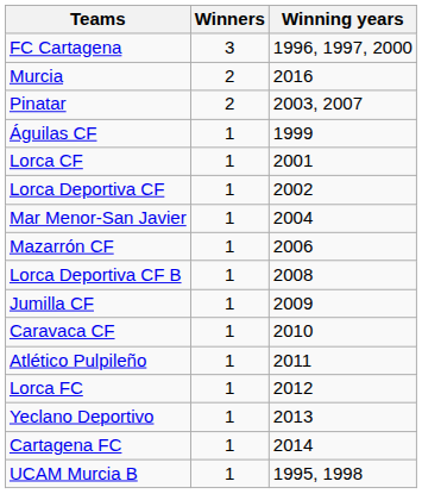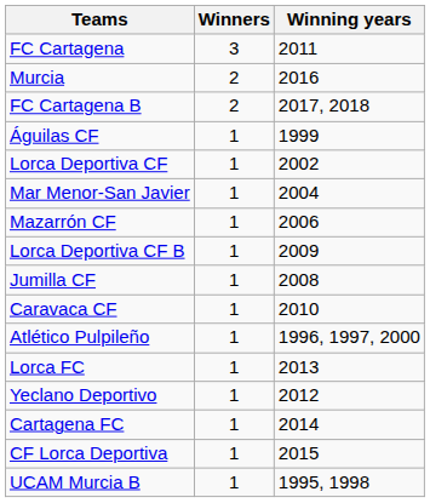 <table class="wikitable sortable">
 <tr>
 <th>Teams</th>
 <th>Winners</th>
 <th>Winning years</th>
 </tr>
 <tr>
 <td><a href='#'>FC Cartagena</a></td>
 <td align=center>3</td>
-<td>1996, 1997, 2000</td>
+<td>2011</td>
 </tr>
 <tr>
 <td><a href='#'>Murcia</a></td>
 <td align=center>2</td>
 <td>2016</td>
 </tr>
 <tr>
-<td><a href='#'>Pinatar</a></td>
+<td><a href='#'>FC Cartagena B</a></td>
 <td align=center>2</td>
-<td>2003, 2007</td>
+<td>2017, 2018</td>
 </tr>
 <tr>
 <td><a href='#'>Águilas CF</a></td>
 <td align=center>1</td>
 <td>1999</td>
-</tr>
-<tr>
-<td><a href='#'>Lorca CF</a></td>
-<td align=center>1</td>
-<td>2001</td>
 </tr>
 <tr>
 <td><a href='#'>Lorca Deportiva CF</a></td>
 <td align=center>1</td>
 <td>2002</td>
 </tr>
 <tr>
 <td><a href='#'>Mar Menor-San Javier</a></td>
 <td align=center>1</td>
 <td>2004</td>
 </tr>
 <tr>
 <td><a href='#'>Mazarrón CF</a></td>
 <td align=center>1</td>
 <td>2006</td>
 </tr>
 <tr>
 <td><a href='#'>Lorca Deportiva CF B</a></td>
 <td align=center>1</td>
-<td>2008</td>
+<td>2009</td>
 </tr>
 <tr>
 <td><a href='#'>Jumilla CF</a></td>
 <td align=center>1</td>
-<td>2009</td>
+<td>2008</td>
 </tr>
 <tr>
 <td><a href='#'>Caravaca CF</a></td>
 <td align=center>1</td>
 <td>2010</td>
 </tr>
 <tr>
 <td><a href='#'>Atlético Pulpileño</a></td>
 <td align=center>1</td>
-<td>2011</td>
+<td>1996, 1997, 2000</td>
 </tr>
 <tr>
 <td><a href='#'>Lorca FC</a></td>
 <td align=center>1</td>
-<td>2012</td>
+<td>2013</td>
 </tr>
 <tr>
 <td><a href='#'>Yeclano Deportivo</a></td>
 <td align=center>1</td>
-<td>2013</td>
+<td>2012</td>
 </tr>
 <tr>
 <td><a href='#'>Cartagena FC</a></td>
 <td align=center>1</td>
 <td>2014</td>
 </tr>
 <tr>
+<td><a href='#'>CF Lorca Deportiva</a></td>
+<td align=center>1</td>
+<td>2015</td>
+</tr>
+<tr>
 <td><a href='#'>UCAM Murcia B</a></td>
 <td align=center>1</td>
 <td>1995, 1998</td>
 </tr>
 </table>
